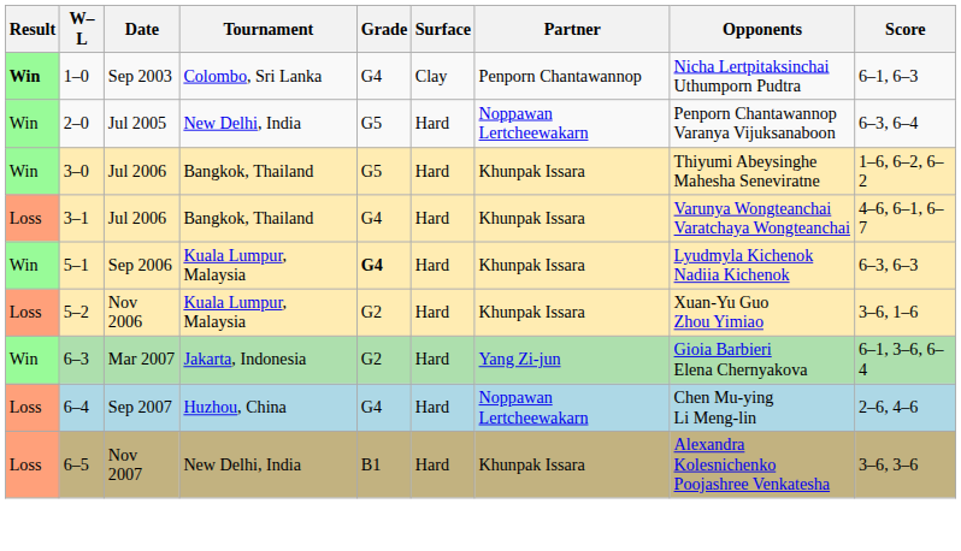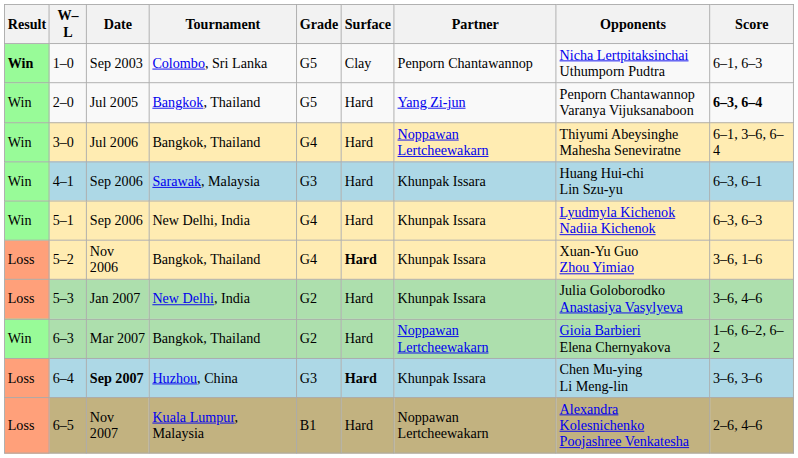 <table class="sortable wikitable" style=font-size:97%>
 <tr>
 <th>Result</th>
 <th>W–L</th>
 <th>Date</th>
 <th>Tournament</th>
 <th>Grade</th>
 <th>Surface</th>
 <th>Partner</th>
 <th>Opponents</th>
 <th>Score</th>
 </tr>
 <tr>
 <td style="background:#98fb98;"><strong>Win</strong></td>
 <td>1–0</td>
 <td>Sep 2003</td>
 <td><a href='#'>Colombo</a>, Sri Lanka</td>
-<td>G4</td>
+<td>G5</td>
 <td>Clay</td>
 <td> Penporn Chantawannop</td>
 <td> <a href='#'>Nicha Lertpitaksinchai</a> <br>  Uthumporn Pudtra</td>
 <td>6–1, 6–3</td>
 </tr>
 <tr>
 <td style="background:#98fb98;">Win</td>
 <td>2–0</td>
 <td>Jul 2005</td>
-<td><a href='#'>New Delhi</a>, India</td>
+<td><a href='#'>Bangkok</a>, Thailand</td>
 <td>G5</td>
 <td>Hard</td>
-<td> <a href='#'>Noppawan Lertcheewakarn</a></td>
+<td> <a href='#'>Yang Zi-jun</a></td>
 <td> Penporn Chantawannop <br>  Varanya Vijuksanaboon</td>
-<td>6–3, 6–4</td>
+<td><strong>6–3, 6–4</strong></td>
 </tr>
 <tr bgcolor=#ffecb2>
 <td style="background:#98fb98;">Win</td>
 <td>3–0</td>
 <td>Jul 2006</td>
 <td>Bangkok, Thailand</td>
-<td>G5</td>
+<td>G4</td>
+<td>Hard</td>
+<td> <a href='#'>Noppawan Lertcheewakarn</a></td>
+<td> Thiyumi Abeysinghe <br>  Mahesha Seneviratne</td>
+<td>6–1, 3–6, 6–4</td>
+</tr>
+<tr bgcolor="lightblue">
+<td style="background:#98fb98;">Win</td>
+<td>4–1</td>
+<td>Sep 2006</td>
+<td><a href='#'>Sarawak</a>, Malaysia</td>
+<td>G3</td>
 <td>Hard</td>
 <td> Khunpak Issara</td>
-<td> Thiyumi Abeysinghe <br>  Mahesha Seneviratne</td>
-<td>1–6, 6–2, 6–2</td>
-</tr>
-<tr bgcolor=#ffecb2>
-<td style="background:#ffa07a;">Loss</td>
-<td>3–1</td>
-<td>Jul 2006</td>
-<td>Bangkok, Thailand</td>
-<td>G4</td>
-<td>Hard</td>
-<td> Khunpak Issara</td>
-<td> <a href='#'>Varunya Wongteanchai</a> <br>  <a href='#'>Varatchaya Wongteanchai</a></td>
-<td>4–6, 6–1, 6–7</td>
+<td> Huang Hui-chi <br>  Lin Szu-yu</td>
+<td>6–3, 6–1</td>
 </tr>
 <tr bgcolor=#ffecb2>
 <td style="background:#98fb98;">Win</td>
 <td>5–1</td>
 <td>Sep 2006</td>
-<td><a href='#'>Kuala Lumpur</a>, Malaysia</td>
-<td><strong>G4</strong></td>
+<td>New Delhi, India</td>
+<td>G4</td>
 <td>Hard</td>
 <td> Khunpak Issara</td>
 <td> <a href='#'>Lyudmyla Kichenok</a> <br>  <a href='#'>Nadiia Kichenok</a></td>
 <td>6–3, 6–3</td>
 </tr>
 <tr bgcolor=#ffecb2>
 <td style="background:#ffa07a;">Loss</td>
 <td>5–2</td>
 <td>Nov 2006</td>
-<td><a href='#'>Kuala Lumpur</a>, Malaysia</td>
-<td>G2</td>
-<td>Hard</td>
+<td>Bangkok, Thailand</td>
+<td>G4</td>
+<td><strong>Hard</strong></td>
 <td> Khunpak Issara</td>
 <td> Xuan-Yu Guo <br>  <a href='#'>Zhou Yimiao</a></td>
 <td>3–6, 1–6</td>
 </tr>
 <tr bgcolor="#ADDFAD">
+<td style="background:#ffa07a;">Loss</td>
+<td>5–3</td>
+<td>Jan 2007</td>
+<td><a href='#'>New Delhi</a>, India</td>
+<td>G2</td>
+<td>Hard</td>
+<td> Khunpak Issara</td>
+<td> Julia Goloborodko <br>  <a href='#'>Anastasiya Vasylyeva</a></td>
+<td>3–6, 4–6</td>
+</tr>
+<tr bgcolor="#ADDFAD">
 <td style="background:#98fb98;">Win</td>
 <td>6–3</td>
 <td>Mar 2007</td>
-<td><a href='#'>Jakarta</a>, Indonesia</td>
+<td>Bangkok, Thailand</td>
 <td>G2</td>
 <td>Hard</td>
-<td> <a href='#'>Yang Zi-jun</a></td>
+<td> <a href='#'>Noppawan Lertcheewakarn</a></td>
 <td> <a href='#'>Gioia Barbieri</a> <br>  Elena Chernyakova</td>
-<td>6–1, 3–6, 6–4</td>
+<td>1–6, 6–2, 6–2</td>
 </tr>
 <tr bgcolor="lightblue">
 <td style="background:#ffa07a;">Loss</td>
 <td>6–4</td>
-<td>Sep 2007</td>
+<td><strong>Sep 2007</strong></td>
 <td><a href='#'>Huzhou</a>, China</td>
-<td>G4</td>
-<td>Hard</td>
-<td> <a href='#'>Noppawan Lertcheewakarn</a></td>
+<td>G3</td>
+<td><strong>Hard</strong></td>
+<td> Khunpak Issara</td>
 <td> Chen Mu-ying <br>  Li Meng-lin</td>
-<td>2–6, 4–6</td>
+<td>3–6, 3–6</td>
 </tr>
 <tr bgcolor=#C2B280>
 <td style="background:#ffa07a;">Loss</td>
 <td>6–5</td>
 <td>Nov 2007</td>
-<td>New Delhi, India</td>
+<td><a href='#'>Kuala Lumpur</a>, Malaysia</td>
 <td>B1</td>
 <td>Hard</td>
-<td> Khunpak Issara</td>
+<td> Noppawan Lertcheewakarn</td>
 <td> <a href='#'>Alexandra Kolesnichenko</a> <br>  <a href='#'>Poojashree Venkatesha</a></td>
-<td>3–6, 3–6</td>
+<td>2–6, 4–6</td>
 </tr>
 </table>
